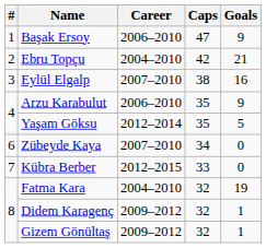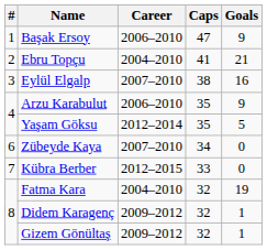 <table class="wikitable" style="text-align: center;">
 <tr>
 <th>#</th>
 <th>Name</th>
 <th>Career</th>
 <th>Caps</th>
 <th>Goals</th>
 </tr>
 <tr>
 <td>1</td>
 <td align="left"><a href='#'>Başak Ersoy</a></td>
 <td>2006–2010</td>
 <td>47</td>
 <td>9</td>
 </tr>
 <tr>
 <td>2</td>
 <td align="left"><a href='#'>Ebru Topçu</a></td>
 <td>2004–2010</td>
-<td>42</td>
+<td>41</td>
 <td>21</td>
 </tr>
 <tr>
 <td>3</td>
 <td align="left"><a href='#'>Eylül Elgalp</a></td>
 <td>2007–2010</td>
 <td>38</td>
 <td>16</td>
 </tr>
 <tr>
 <td rowspan=2>4</td>
 <td align="left"><a href='#'>Arzu Karabulut</a></td>
 <td>2006–2010</td>
 <td>35</td>
 <td>9</td>
 </tr>
 <tr>
 <td align="left"><a href='#'>Yaşam Göksu</a></td>
 <td>2012–2014</td>
 <td>35</td>
 <td>5</td>
 </tr>
 <tr>
 <td>6</td>
 <td align="left"><a href='#'>Zübeyde Kaya</a></td>
 <td>2007–2010</td>
 <td>34</td>
 <td>0</td>
 </tr>
 <tr>
 <td>7</td>
 <td align="left"><a href='#'>Kübra Berber</a></td>
 <td>2012–2015</td>
 <td>33</td>
 <td>0</td>
 </tr>
 <tr>
 <td rowspan=3>8</td>
 <td align="left"><a href='#'>Fatma Kara</a></td>
 <td>2004–2010</td>
 <td>32</td>
 <td>19</td>
 </tr>
 <tr>
 <td align="left"><a href='#'>Didem Karagenç</a></td>
 <td>2009–2012</td>
 <td>32</td>
 <td>1</td>
 </tr>
 <tr>
 <td align="left"><a href='#'>Gizem Gönültaş</a></td>
 <td>2009–2012</td>
 <td>32</td>
 <td>1</td>
 </tr>
 </table>
